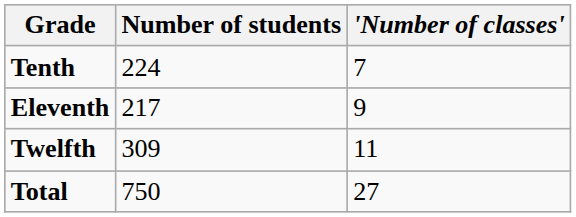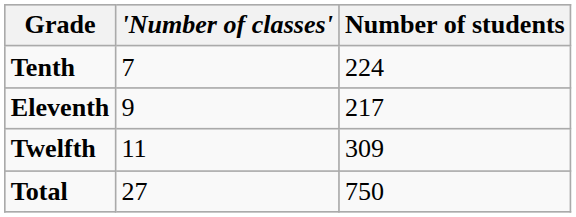 <table class = "wikitable">
 <tr>
 <th><strong>Grade</strong></th>
+<th><em> 'Number of classes' </em></th>
 <th><strong>Number of students</strong></th>
-<th><em> 'Number of classes' </em></th>
 </tr>
 <tr>
 <td><strong>Tenth</strong></td>
+<td>7</td>
 <td>224</td>
-<td>7</td>
 </tr>
 <tr>
 <td><strong>Eleventh</strong></td>
+<td>9</td>
 <td>217</td>
-<td>9</td>
 </tr>
 <tr>
 <td><strong>Twelfth</strong></td>
+<td>11</td>
 <td>309</td>
-<td>11</td>
 </tr>
 <tr>
 <td><strong>Total</strong></td>
+<td>27</td>
 <td>750</td>
-<td>27</td>
 </tr>
 </table>
